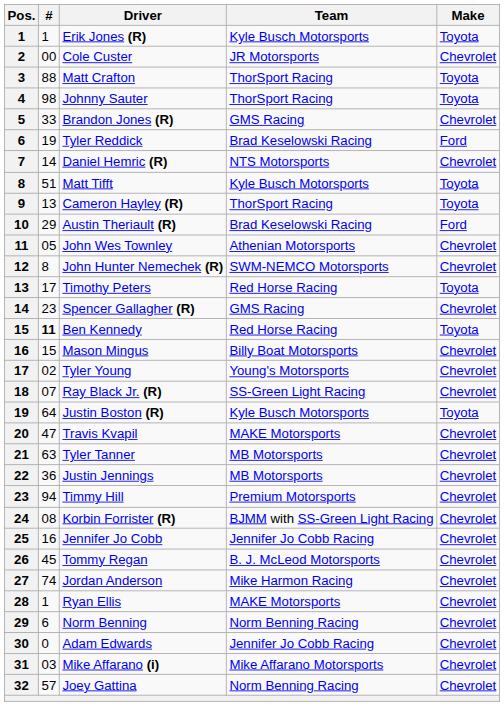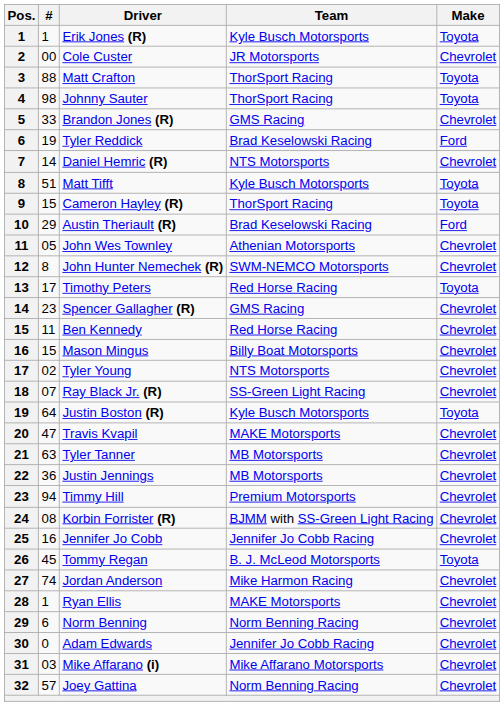 <table class="wikitable" style="font-size:95%">
 <tr>
 <th>Pos.</th>
 <th>#</th>
 <th>Driver</th>
 <th>Team</th>
 <th>Make</th>
 </tr>
 <tr>
 <th>1</th>
 <td>1</td>
 <td><a href='#'>Erik Jones</a> <strong>(R)</strong></td>
 <td><a href='#'>Kyle Busch Motorsports</a></td>
 <td><a href='#'>Toyota</a></td>
 </tr>
 <tr>
 <th>2</th>
 <td>00</td>
 <td><a href='#'>Cole Custer</a></td>
 <td><a href='#'>JR Motorsports</a></td>
 <td><a href='#'>Chevrolet</a></td>
 </tr>
 <tr>
 <th>3</th>
 <td>88</td>
 <td><a href='#'>Matt Crafton</a></td>
 <td><a href='#'>ThorSport Racing</a></td>
 <td><a href='#'>Toyota</a></td>
 </tr>
 <tr>
 <th>4</th>
 <td>98</td>
 <td><a href='#'>Johnny Sauter</a></td>
 <td><a href='#'>ThorSport Racing</a></td>
 <td><a href='#'>Toyota</a></td>
 </tr>
 <tr>
 <th>5</th>
 <td>33</td>
 <td><a href='#'>Brandon Jones</a> <strong>(R)</strong></td>
 <td><a href='#'>GMS Racing</a></td>
 <td><a href='#'>Chevrolet</a></td>
 </tr>
 <tr>
 <th>6</th>
 <td>19</td>
 <td><a href='#'>Tyler Reddick</a></td>
 <td><a href='#'>Brad Keselowski Racing</a></td>
 <td><a href='#'>Ford</a></td>
 </tr>
 <tr>
 <th>7</th>
 <td>14</td>
 <td><a href='#'>Daniel Hemric</a> <strong>(R)</strong></td>
 <td><a href='#'>NTS Motorsports</a></td>
 <td><a href='#'>Chevrolet</a></td>
 </tr>
 <tr>
 <th>8</th>
 <td>51</td>
 <td><a href='#'>Matt Tifft</a></td>
 <td><a href='#'>Kyle Busch Motorsports</a></td>
 <td><a href='#'>Toyota</a></td>
 </tr>
 <tr>
 <th>9</th>
-<td>13</td>
+<td>15</td>
 <td><a href='#'>Cameron Hayley</a> <strong>(R)</strong></td>
 <td><a href='#'>ThorSport Racing</a></td>
 <td><a href='#'>Toyota</a></td>
 </tr>
 <tr>
 <th>10</th>
 <td>29</td>
 <td><a href='#'>Austin Theriault</a> <strong>(R)</strong></td>
 <td><a href='#'>Brad Keselowski Racing</a></td>
 <td><a href='#'>Ford</a></td>
 </tr>
 <tr>
 <th>11</th>
 <td>05</td>
 <td><a href='#'>John Wes Townley</a></td>
 <td><a href='#'>Athenian Motorsports</a></td>
 <td><a href='#'>Chevrolet</a></td>
 </tr>
 <tr>
 <th>12</th>
 <td>8</td>
 <td><a href='#'>John Hunter Nemechek</a> <strong>(R)</strong></td>
 <td><a href='#'>SWM-NEMCO Motorsports</a></td>
 <td><a href='#'>Chevrolet</a></td>
 </tr>
 <tr>
 <th>13</th>
 <td>17</td>
 <td><a href='#'>Timothy Peters</a></td>
 <td><a href='#'>Red Horse Racing</a></td>
 <td><a href='#'>Toyota</a></td>
 </tr>
 <tr>
 <th>14</th>
 <td>23</td>
 <td><a href='#'>Spencer Gallagher</a> <strong>(R)</strong></td>
 <td><a href='#'>GMS Racing</a></td>
 <td><a href='#'>Chevrolet</a></td>
 </tr>
 <tr>
 <th>15</th>
-<td><strong>11</strong></td>
+<td>11</td>
 <td><a href='#'>Ben Kennedy</a></td>
 <td><a href='#'>Red Horse Racing</a></td>
-<td><a href='#'>Toyota</a></td>
+<td><a href='#'>Chevrolet</a></td>
 </tr>
 <tr>
 <th>16</th>
 <td>15</td>
 <td><a href='#'>Mason Mingus</a></td>
 <td><a href='#'>Billy Boat Motorsports</a></td>
 <td><a href='#'>Chevrolet</a></td>
 </tr>
 <tr>
 <th>17</th>
 <td>02</td>
 <td><a href='#'>Tyler Young</a></td>
-<td><a href='#'>Young's Motorsports</a></td>
+<td><a href='#'>NTS Motorsports</a></td>
 <td><a href='#'>Chevrolet</a></td>
 </tr>
 <tr>
 <th>18</th>
 <td>07</td>
 <td><a href='#'>Ray Black Jr.</a> <strong>(R)</strong></td>
 <td><a href='#'>SS-Green Light Racing</a></td>
 <td><a href='#'>Chevrolet</a></td>
 </tr>
 <tr>
 <th>19</th>
 <td>64</td>
 <td><a href='#'>Justin Boston</a> <strong>(R)</strong></td>
 <td><a href='#'>Kyle Busch Motorsports</a></td>
 <td><a href='#'>Toyota</a></td>
 </tr>
 <tr>
 <th>20</th>
 <td>47</td>
 <td><a href='#'>Travis Kvapil</a></td>
 <td><a href='#'>MAKE Motorsports</a></td>
 <td><a href='#'>Chevrolet</a></td>
 </tr>
 <tr>
 <th>21</th>
 <td>63</td>
 <td><a href='#'>Tyler Tanner</a></td>
 <td><a href='#'>MB Motorsports</a></td>
 <td><a href='#'>Chevrolet</a></td>
 </tr>
 <tr>
 <th>22</th>
 <td>36</td>
 <td><a href='#'>Justin Jennings</a></td>
 <td><a href='#'>MB Motorsports</a></td>
 <td><a href='#'>Chevrolet</a></td>
 </tr>
 <tr>
 <th>23</th>
 <td>94</td>
 <td><a href='#'>Timmy Hill</a></td>
 <td><a href='#'>Premium Motorsports</a></td>
 <td><a href='#'>Chevrolet</a></td>
 </tr>
 <tr>
 <th>24</th>
 <td>08</td>
 <td><a href='#'>Korbin Forrister</a> <strong>(R)</strong></td>
 <td><a href='#'>BJMM</a> with <a href='#'>SS-Green Light Racing</a></td>
 <td><a href='#'>Chevrolet</a></td>
 </tr>
 <tr>
 <th>25</th>
 <td>16</td>
 <td><a href='#'>Jennifer Jo Cobb</a></td>
 <td><a href='#'>Jennifer Jo Cobb Racing</a></td>
 <td><a href='#'>Chevrolet</a></td>
 </tr>
 <tr>
 <th>26</th>
 <td>45</td>
 <td><a href='#'>Tommy Regan</a></td>
 <td><a href='#'>B. J. McLeod Motorsports</a></td>
-<td><a href='#'>Chevrolet</a></td>
+<td><a href='#'>Toyota</a></td>
 </tr>
 <tr>
 <th>27</th>
 <td>74</td>
 <td><a href='#'>Jordan Anderson</a></td>
 <td><a href='#'>Mike Harmon Racing</a></td>
 <td><a href='#'>Chevrolet</a></td>
 </tr>
 <tr>
 <th>28</th>
 <td>1</td>
 <td><a href='#'>Ryan Ellis</a></td>
 <td><a href='#'>MAKE Motorsports</a></td>
 <td><a href='#'>Chevrolet</a></td>
 </tr>
 <tr>
 <th>29</th>
 <td>6</td>
 <td><a href='#'>Norm Benning</a></td>
 <td><a href='#'>Norm Benning Racing</a></td>
 <td><a href='#'>Chevrolet</a></td>
 </tr>
 <tr>
 <th>30</th>
 <td>0</td>
 <td><a href='#'>Adam Edwards</a></td>
 <td><a href='#'>Jennifer Jo Cobb Racing</a></td>
 <td><a href='#'>Chevrolet</a></td>
 </tr>
 <tr>
 <th>31</th>
 <td>03</td>
 <td><a href='#'>Mike Affarano</a> <strong>(i)</strong></td>
 <td><a href='#'>Mike Affarano Motorsports</a></td>
 <td><a href='#'>Chevrolet</a></td>
 </tr>
 <tr>
 <th>32</th>
 <td>57</td>
 <td><a href='#'>Joey Gattina</a></td>
 <td><a href='#'>Norm Benning Racing</a></td>
 <td><a href='#'>Chevrolet</a></td>
 </tr>
 <tr>
 <th colspan="5"></th>
 </tr>
 </table>
